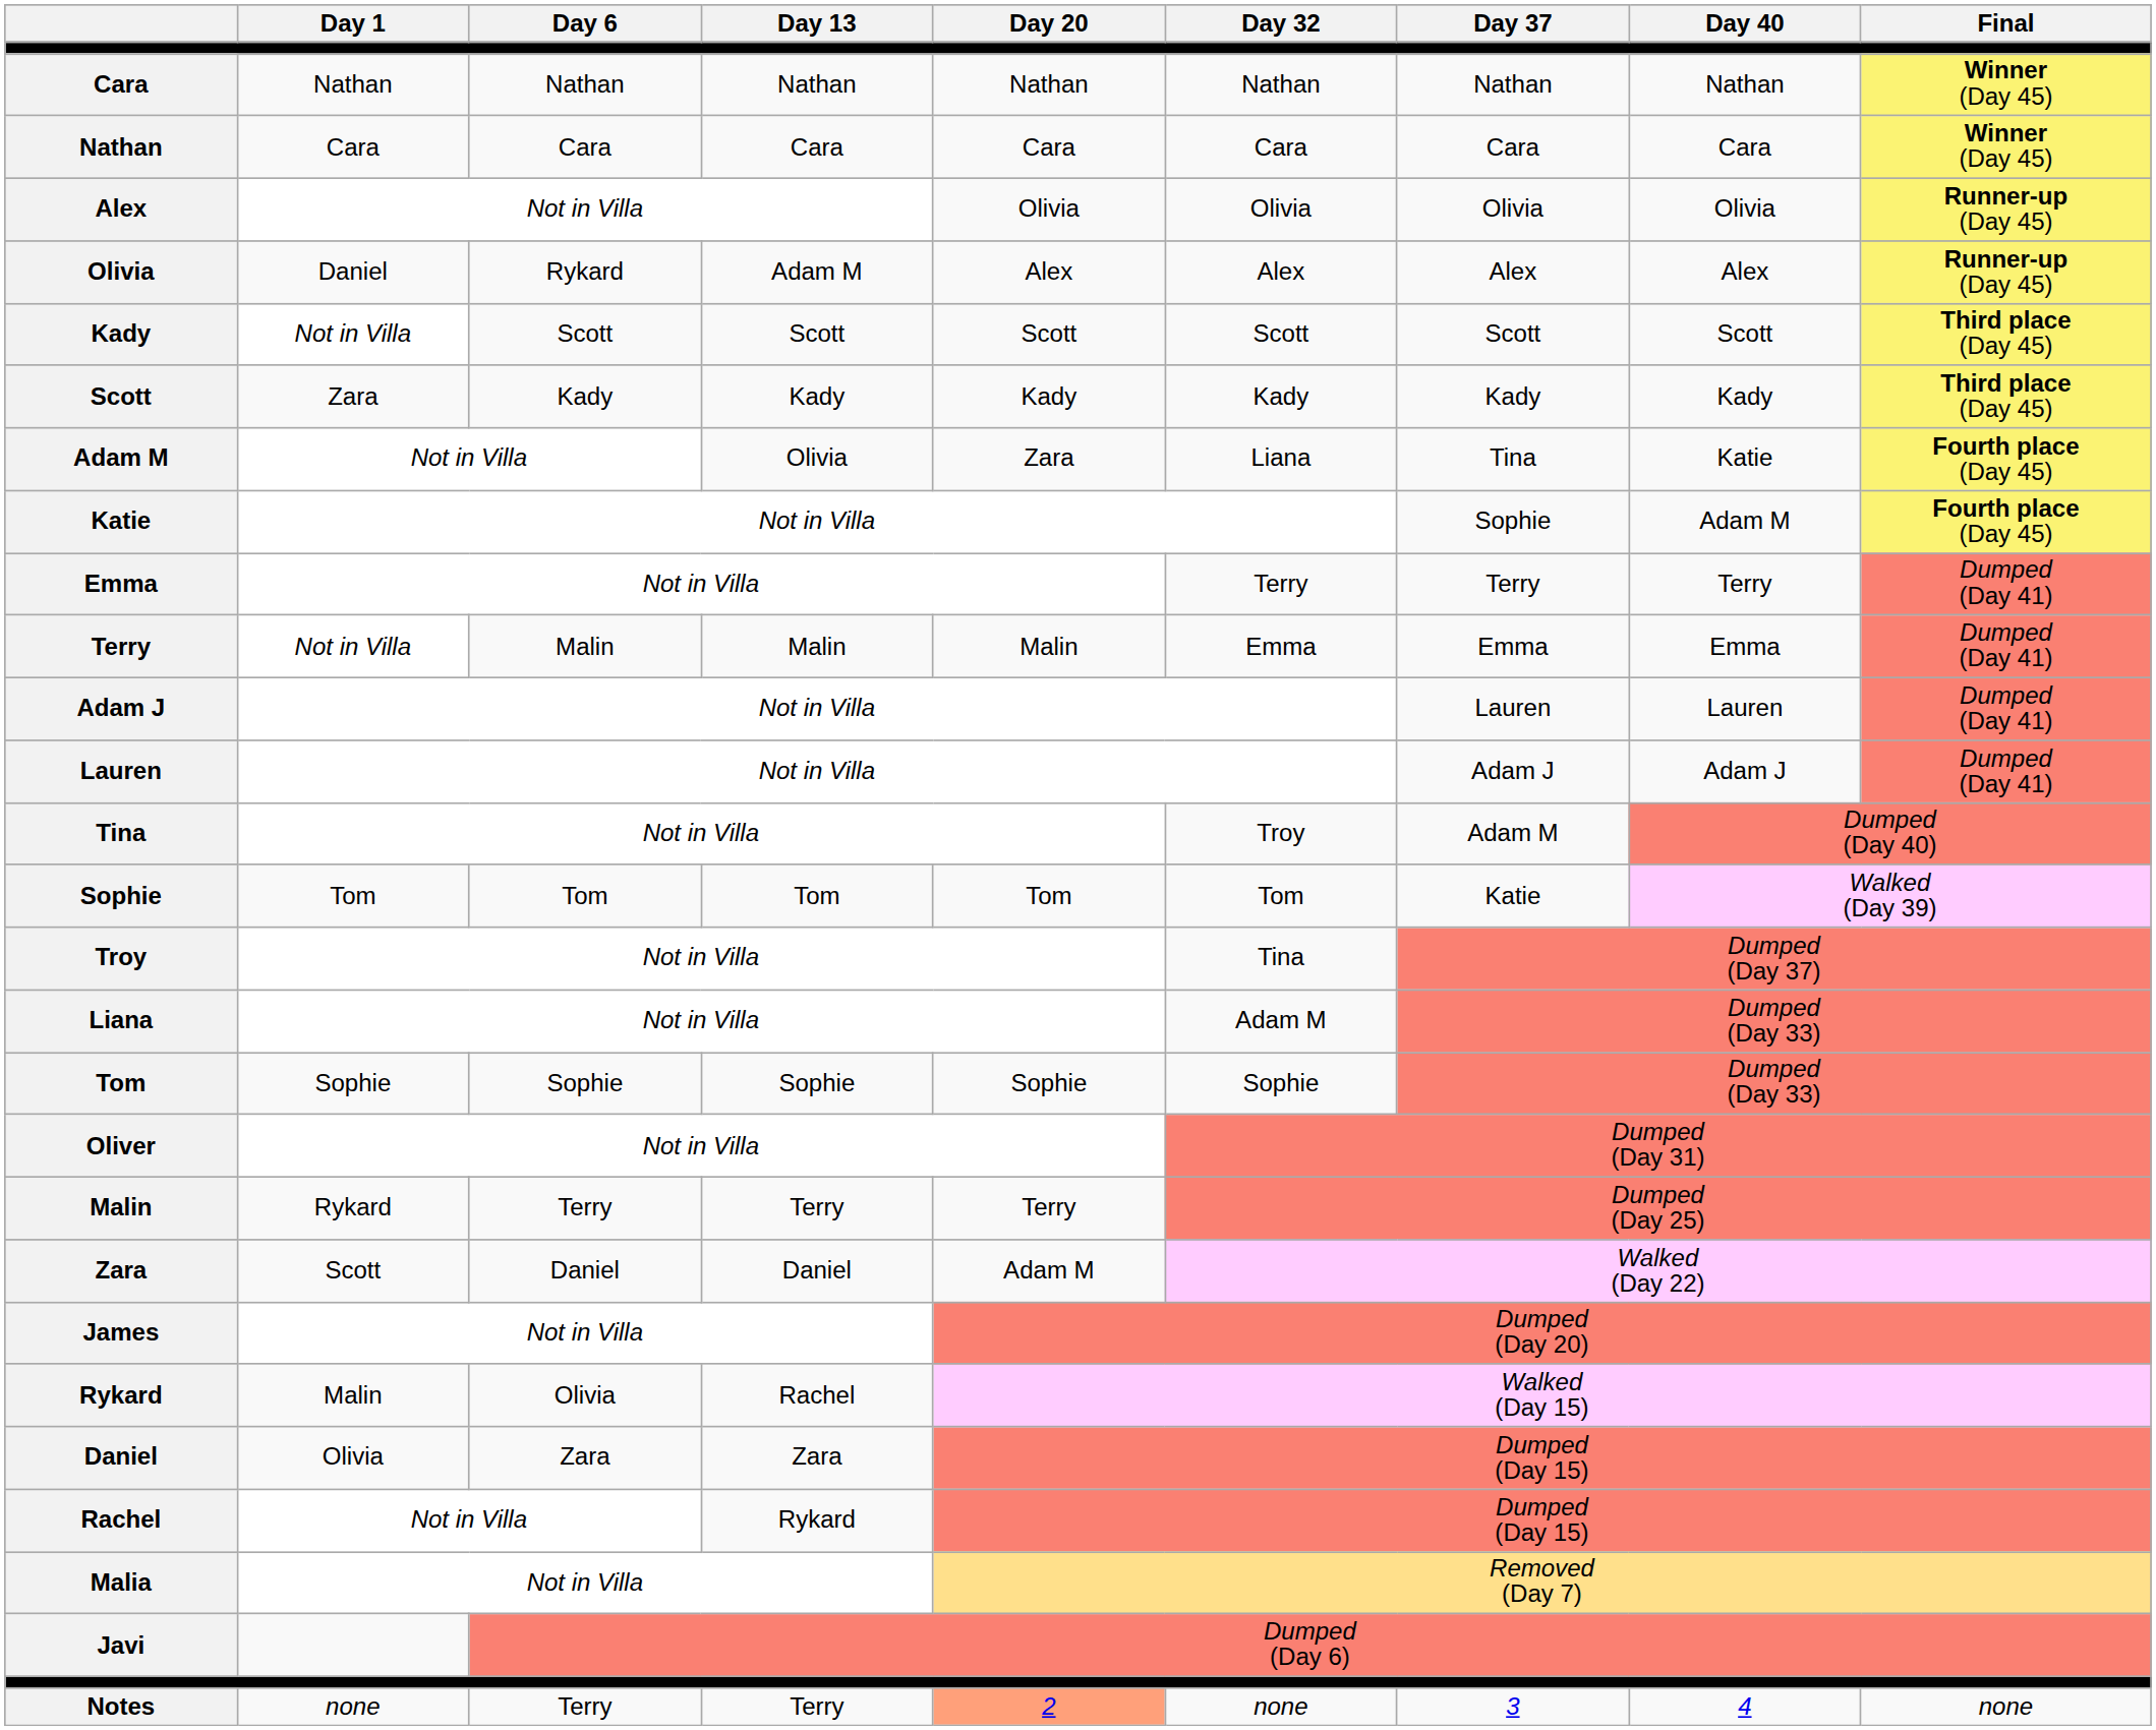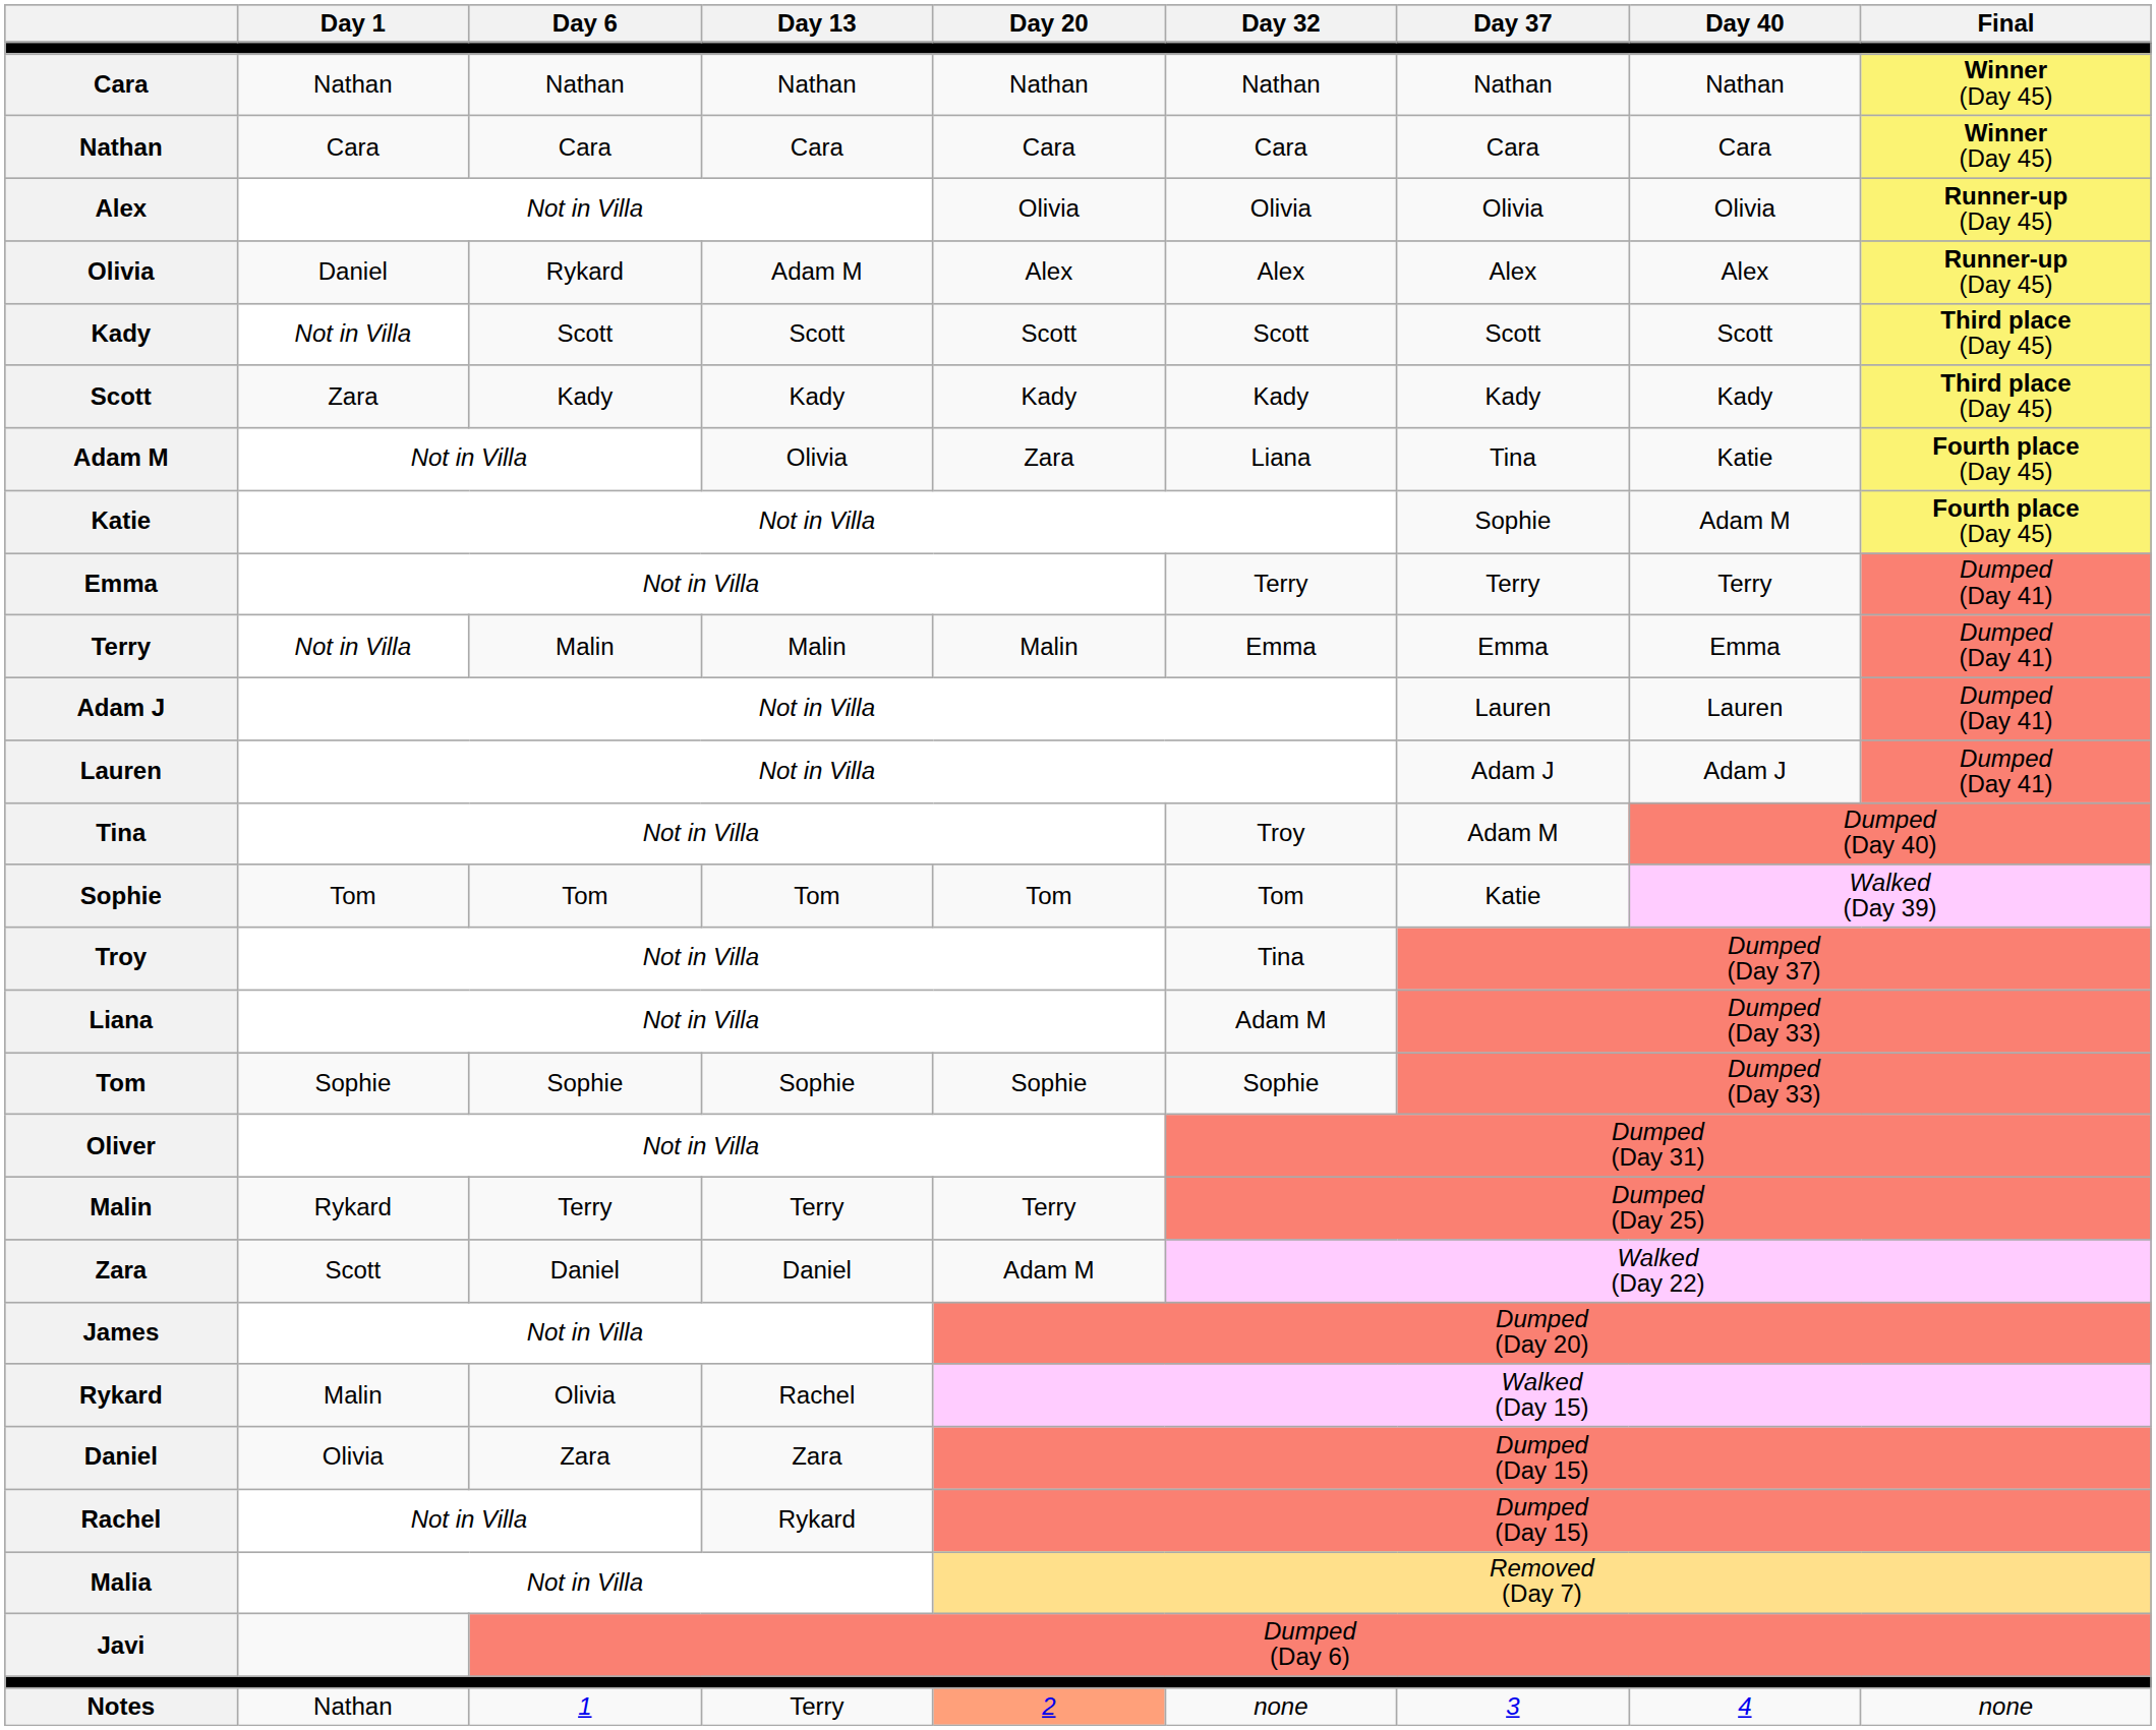 <table class="wikitable nowrap" style="text-align:center; font-size:90%; line-height:15px; width:100%">
 <tr>
 <th style="width:8%"></th>
 <th style="width:8%">Day 1</th>
 <th style="width:8%">Day 6</th>
 <th style="width:8%">Day 13</th>
 <th style="width:8%">Day 20</th>
 <th style="width:8%">Day 32</th>
 <th style="width:8%">Day 37</th>
 <th style="width:8%">Day 40</th>
 <th style="width:10%">Final</th>
 </tr>
 <tr>
 <th style="background:#000" colspan="9"></th>
 </tr>
 <tr>
 <th>Cara</th>
 <td>Nathan</td>
 <td>Nathan</td>
 <td>Nathan</td>
 <td>Nathan</td>
 <td>Nathan</td>
 <td>Nathan</td>
 <td>Nathan</td>
 <td style="background:#FBF373"><strong>Winner</strong><br> (Day 45)</td>
 </tr>
 <tr>
 <th>Nathan</th>
 <td>Cara</td>
 <td>Cara</td>
 <td>Cara</td>
 <td>Cara</td>
 <td>Cara</td>
 <td>Cara</td>
 <td>Cara</td>
 <td style="background:#FBF373"><strong>Winner</strong><br> (Day 45)</td>
 </tr>
 <tr>
 <th>Alex</th>
 <td colspan="3" style="background:#fff;"><em>Not in Villa</em></td>
 <td>Olivia</td>
 <td>Olivia</td>
 <td>Olivia</td>
 <td>Olivia</td>
 <td style="background:#FBF373"><strong>Runner-up</strong><br> (Day 45)</td>
 </tr>
 <tr>
 <th>Olivia</th>
 <td>Daniel</td>
 <td>Rykard</td>
 <td>Adam M</td>
 <td>Alex</td>
 <td>Alex</td>
 <td>Alex</td>
 <td>Alex</td>
 <td style="background:#FBF373"><strong>Runner-up</strong><br> (Day 45)</td>
 </tr>
 <tr>
 <th>Kady</th>
 <td style="background:#fff;"><em>Not in Villa</em></td>
 <td>Scott</td>
 <td>Scott</td>
 <td>Scott</td>
 <td>Scott</td>
 <td>Scott</td>
 <td>Scott</td>
 <td style="background:#FBF373"><strong>Third place</strong><br> (Day 45)</td>
 </tr>
 <tr>
 <th>Scott</th>
 <td>Zara</td>
 <td>Kady</td>
 <td>Kady</td>
 <td>Kady</td>
 <td>Kady</td>
 <td>Kady</td>
 <td>Kady</td>
 <td style="background:#FBF373"><strong>Third place</strong><br> (Day 45)</td>
 </tr>
 <tr>
 <th>Adam M</th>
 <td colspan="2" style="background:#fff;"><em>Not in Villa</em></td>
 <td>Olivia</td>
 <td>Zara</td>
 <td>Liana</td>
 <td>Tina</td>
 <td>Katie</td>
 <td style="background:#FBF373"><strong>Fourth place</strong><br> (Day 45)</td>
 </tr>
 <tr>
 <th>Katie</th>
 <td colspan="5" style="background:#fff;"><em>Not in Villa</em></td>
 <td>Sophie</td>
 <td>Adam M</td>
 <td style="background:#FBF373"><strong>Fourth place</strong><br> (Day 45)</td>
 </tr>
 <tr>
 <th>Emma</th>
 <td colspan="4" style="background:#fff;"><em>Not in Villa</em></td>
 <td>Terry</td>
 <td>Terry</td>
 <td>Terry</td>
 <td style="background:salmon;"><em>Dumped</em><br> (Day 41)</td>
 </tr>
 <tr>
 <th>Terry</th>
 <td style="background:#fff;"><em>Not in Villa</em></td>
 <td>Malin</td>
 <td>Malin</td>
 <td>Malin</td>
 <td>Emma</td>
 <td>Emma</td>
 <td>Emma</td>
 <td style="background:salmon;"><em>Dumped</em><br> (Day 41)</td>
 </tr>
 <tr>
 <th>Adam J</th>
 <td colspan="5" style="background:#fff;"><em>Not in Villa</em></td>
 <td>Lauren</td>
 <td>Lauren</td>
 <td style="background:salmon;"><em>Dumped</em><br> (Day 41)</td>
 </tr>
 <tr>
 <th>Lauren</th>
 <td colspan="5" style="background:#fff;"><em>Not in Villa</em></td>
 <td>Adam J</td>
 <td>Adam J</td>
 <td style="background:salmon;"><em>Dumped</em><br> (Day 41)</td>
 </tr>
 <tr>
 <th>Tina</th>
 <td colspan="4" style="background:#fff;"><em>Not in Villa</em></td>
 <td>Troy</td>
 <td>Adam M</td>
 <td colspan="2" style="background:salmon;"><em>Dumped</em><br> (Day 40)</td>
 </tr>
 <tr>
 <th>Sophie</th>
 <td>Tom</td>
 <td>Tom</td>
 <td>Tom</td>
 <td>Tom</td>
 <td>Tom</td>
 <td>Katie</td>
 <td colspan="2" style="background:#FCF"><em>Walked</em><br> (Day 39)</td>
 </tr>
 <tr>
 <th>Troy</th>
 <td colspan="4" style="background:#fff;"><em>Not in Villa</em></td>
 <td>Tina</td>
 <td colspan="3" style="background:salmon;"><em>Dumped</em><br> (Day 37)</td>
 </tr>
 <tr>
 <th>Liana</th>
 <td colspan="4" style="background:#fff;"><em>Not in Villa</em></td>
 <td>Adam M</td>
 <td colspan="3" style="background:salmon;"><em>Dumped</em><br> (Day 33)</td>
 </tr>
 <tr>
 <th>Tom</th>
 <td>Sophie</td>
 <td>Sophie</td>
 <td>Sophie</td>
 <td>Sophie</td>
 <td>Sophie</td>
 <td colspan="3" style="background:salmon;"><em>Dumped</em><br> (Day 33)</td>
 </tr>
 <tr>
 <th>Oliver</th>
 <td colspan="4" style="background:#fff;"><em>Not in Villa</em></td>
 <td colspan="4" style="background:salmon;"><em>Dumped</em><br> (Day 31)</td>
 </tr>
 <tr>
 <th>Malin</th>
 <td>Rykard</td>
 <td>Terry</td>
 <td>Terry</td>
 <td>Terry</td>
 <td colspan="4" style="background:salmon;"><em>Dumped</em><br> (Day 25)</td>
 </tr>
 <tr>
 <th>Zara</th>
 <td>Scott</td>
 <td>Daniel</td>
 <td>Daniel</td>
 <td>Adam M</td>
 <td colspan="4" style="background:#FCF"><em>Walked</em><br> (Day 22)</td>
 </tr>
 <tr>
 <th>James</th>
 <td colspan="3" style="background:#fff;"><em>Not in Villa</em></td>
 <td colspan="5" style="background:salmon;"><em>Dumped</em><br> (Day 20)</td>
 </tr>
 <tr>
 <th>Rykard</th>
 <td>Malin</td>
 <td>Olivia</td>
 <td>Rachel</td>
 <td colspan="5" style="background:#FCF"><em>Walked</em><br> (Day 15)</td>
 </tr>
 <tr>
 <th>Daniel</th>
 <td>Olivia</td>
 <td>Zara</td>
 <td>Zara</td>
 <td colspan="5" style="background:salmon;"><em>Dumped</em><br> (Day 15)</td>
 </tr>
 <tr>
 <th>Rachel</th>
 <td colspan="2" style="background:#fff;"><em>Not in Villa</em></td>
 <td>Rykard</td>
 <td colspan="5" style="background:salmon;"><em>Dumped</em><br> (Day 15)</td>
 </tr>
 <tr>
 <th>Malia</th>
 <td colspan="3" style="background:#fff;"><em>Not in Villa</em></td>
 <td colspan="5" style="background:#ffe08b"><em>Removed</em><br> (Day 7)</td>
 </tr>
 <tr>
 <th>Javi</th>
 <td></td>
 <td colspan="7" style="background:salmon;"><em>Dumped</em><br> (Day 6)</td>
 </tr>
 <tr>
 <th style="background:#000" colspan="9"></th>
 </tr>
 <tr>
 <th>Notes</th>
-<td><em>none</em></td>
-<td>Terry</td>
+<td>Nathan</td>
+<td><em><a href='#'>1</a></em></td>
 <td>Terry</td>
 <td style="background: lightsalmon;"><em><a href='#'>2</a></em></td>
 <td><em>none</em></td>
 <td><em><a href='#'>3</a></em></td>
 <td><em><a href='#'>4</a></em></td>
 <td><em>none</em></td>
 </tr>
 </table>
